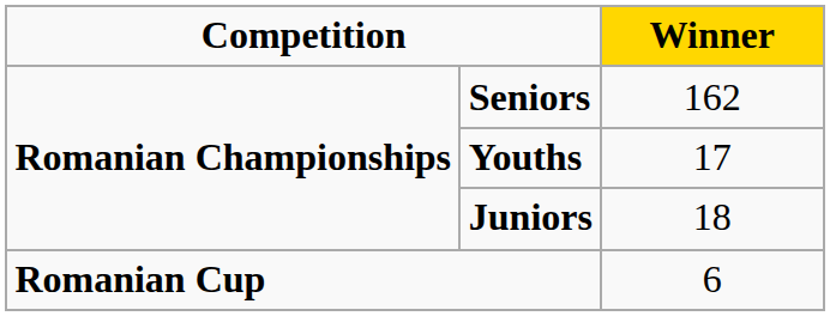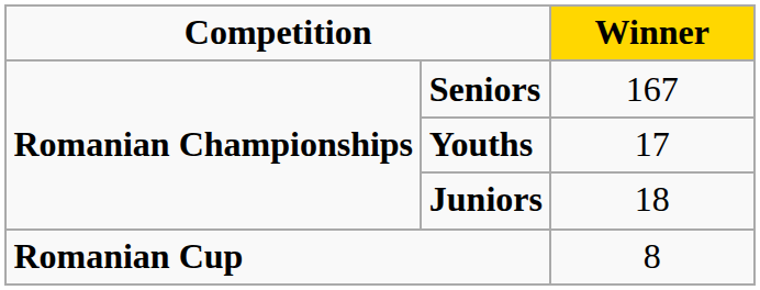 <table class="wikitable" style="text-align:center">
 <tr>
 <td colspan=2><strong>Competition</strong></td>
 <td width=85 align=center bgcolor=gold><strong>Winner</strong></td>
 </tr>
 <tr>
 <td align=left rowspan="3"><strong>Romanian Championships</strong></td>
 <td align=left><strong>Seniors</strong></td>
-<td>162</td>
+<td>167</td>
 </tr>
 <tr>
 <td align=left><strong>Youths</strong></td>
 <td>17</td>
 </tr>
 <tr>
 <td align=left><strong>Juniors</strong></td>
 <td>18</td>
 </tr>
 <tr>
 <td colspan=2 align=left rowspan="1"><strong>Romanian Cup</strong></td>
-<td>6</td>
+<td>8</td>
 </tr>
 </table>
